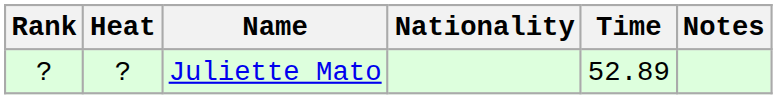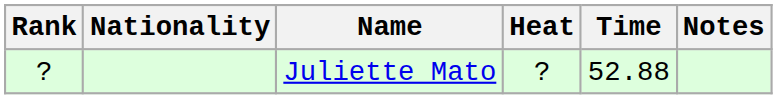 <table class="wikitable sortable" style="text-align:center">
 <tr>
 <th>Rank</th>
+<th>Nationality</th>
+<th>Name</th>
 <th>Heat</th>
-<th>Name</th>
-<th>Nationality</th>
 <th>Time</th>
 <th>Notes</th>
 </tr>
 <tr bgcolor=ddffdd>
 <td>?</td>
+<td align=left></td>
+<td align=left><a href='#'>Juliette Mato</a></td>
 <td>?</td>
-<td align=left><a href='#'>Juliette Mato</a></td>
-<td align=left></td>
-<td>52.89</td>
+<td>52.88</td>
 <td></td>
 </tr>
 </table>
